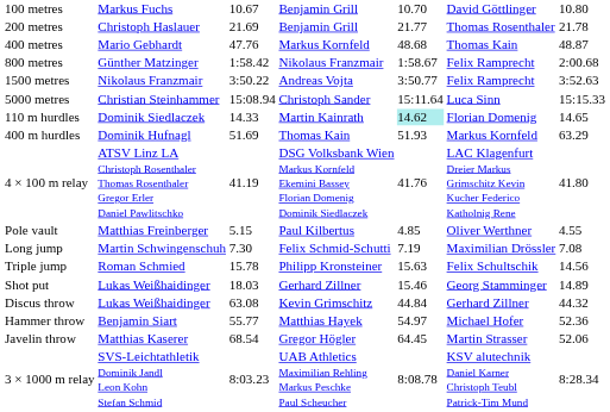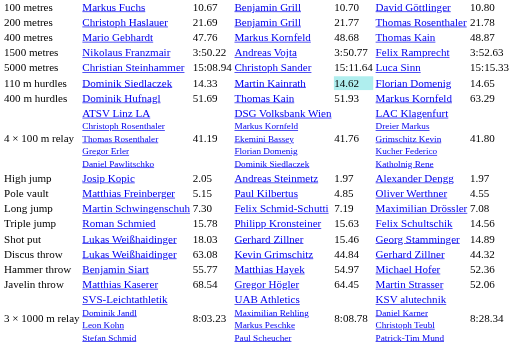 <table>
 <tr>
 <td>100 metres</td>
 <td><a href='#'>Markus Fuchs</a></td>
 <td>10.67</td>
 <td><a href='#'>Benjamin Grill</a></td>
 <td>10.70</td>
 <td><a href='#'>David Göttlinger</a></td>
 <td>10.80</td>
 </tr>
 <tr>
 <td>200 metres</td>
 <td><a href='#'>Christoph Haslauer</a></td>
 <td>21.69</td>
 <td><a href='#'>Benjamin Grill</a></td>
 <td>21.77</td>
 <td><a href='#'>Thomas Rosenthaler</a></td>
 <td>21.78</td>
 </tr>
 <tr>
 <td>400 metres</td>
 <td><a href='#'>Mario Gebhardt</a></td>
 <td>47.76</td>
 <td><a href='#'>Markus Kornfeld</a></td>
 <td>48.68</td>
 <td><a href='#'>Thomas Kain</a></td>
 <td>48.87</td>
-</tr>
-<tr>
-<td>800 metres</td>
-<td><a href='#'>Günther Matzinger</a></td>
-<td>1:58.42</td>
-<td><a href='#'>Nikolaus Franzmair</a></td>
-<td>1:58.67</td>
-<td><a href='#'>Felix Ramprecht</a></td>
-<td>2:00.68</td>
 </tr>
 <tr>
 <td>1500 metres</td>
 <td><a href='#'>Nikolaus Franzmair</a></td>
 <td>3:50.22</td>
 <td><a href='#'>Andreas Vojta</a></td>
 <td>3:50.77</td>
 <td><a href='#'>Felix Ramprecht</a></td>
 <td>3:52.63</td>
 </tr>
 <tr>
 <td>5000 metres</td>
 <td><a href='#'>Christian Steinhammer</a></td>
 <td>15:08.94</td>
 <td><a href='#'>Christoph Sander</a></td>
 <td>15:11.64</td>
 <td><a href='#'>Luca Sinn</a></td>
 <td>15:15.33</td>
 </tr>
 <tr>
 <td>110 m hurdles</td>
 <td><a href='#'>Dominik Siedlaczek</a></td>
 <td>14.33</td>
 <td><a href='#'>Martin Kainrath</a></td>
 <td style="background: paleturquoise;">14.62</td>
 <td><a href='#'>Florian Domenig</a></td>
 <td>14.65</td>
 </tr>
 <tr>
 <td>400 m hurdles</td>
 <td><a href='#'>Dominik Hufnagl</a></td>
 <td>51.69</td>
 <td><a href='#'>Thomas Kain</a></td>
 <td>51.93</td>
 <td><a href='#'>Markus Kornfeld</a></td>
 <td>63.29</td>
 </tr>
 <tr>
 <td>4 × 100 m relay</td>
 <td><a href='#'>ATSV Linz LA</a><br><small><a href='#'>Christoph Rosenthaler</a><br><a href='#'>Thomas Rosenthaler</a><br><a href='#'>Gregor Erler</a><br><a href='#'>Daniel Pawlitschko</a></small></td>
 <td>41.19</td>
 <td><a href='#'>DSG Volksbank Wien</a><br><small><a href='#'>Markus Kornfeld</a><br><a href='#'>Ekemini Bassey</a><br><a href='#'>Florian Domenig</a><br><a href='#'>Dominik Siedlaczek</a></small></td>
 <td>41.76</td>
 <td><a href='#'>LAC Klagenfurt</a><br><small><a href='#'>Dreier Markus</a><br><a href='#'>Grimschitz Kevin</a><br><a href='#'>Kucher Federico</a><br><a href='#'>Katholnig Rene</a></small></td>
 <td>41.80</td>
+</tr>
+<tr>
+<td>High jump</td>
+<td><a href='#'>Josip Kopic</a></td>
+<td>2.05</td>
+<td><a href='#'>Andreas Steinmetz</a></td>
+<td>1.97</td>
+<td><a href='#'>Alexander Dengg</a></td>
+<td>1.97</td>
 </tr>
 <tr>
 <td>Pole vault</td>
 <td><a href='#'>Matthias Freinberger</a></td>
 <td>5.15</td>
 <td><a href='#'>Paul Kilbertus</a></td>
 <td>4.85</td>
 <td><a href='#'>Oliver Werthner</a></td>
 <td>4.55</td>
 </tr>
 <tr>
 <td>Long jump</td>
 <td><a href='#'>Martin Schwingenschuh</a></td>
 <td>7.30</td>
 <td><a href='#'>Felix Schmid-Schutti</a></td>
 <td>7.19</td>
 <td><a href='#'>Maximilian Drössler</a></td>
 <td>7.08</td>
 </tr>
 <tr>
 <td>Triple jump</td>
 <td><a href='#'>Roman Schmied</a></td>
 <td>15.78</td>
 <td><a href='#'>Philipp Kronsteiner</a></td>
 <td>15.63</td>
 <td><a href='#'>Felix Schultschik</a></td>
 <td>14.56</td>
 </tr>
 <tr>
 <td>Shot put</td>
 <td><a href='#'>Lukas Weißhaidinger</a></td>
 <td>18.03</td>
 <td><a href='#'>Gerhard Zillner</a></td>
 <td>15.46</td>
 <td><a href='#'>Georg Stamminger</a></td>
 <td>14.89</td>
 </tr>
 <tr>
 <td>Discus throw</td>
 <td><a href='#'>Lukas Weißhaidinger</a></td>
 <td>63.08</td>
 <td><a href='#'>Kevin Grimschitz</a></td>
 <td>44.84</td>
 <td><a href='#'>Gerhard Zillner</a></td>
 <td>44.32</td>
 </tr>
 <tr>
 <td>Hammer throw</td>
 <td><a href='#'>Benjamin Siart</a></td>
 <td>55.77</td>
 <td><a href='#'>Matthias Hayek</a></td>
 <td>54.97</td>
 <td><a href='#'>Michael Hofer</a></td>
 <td>52.36</td>
 </tr>
 <tr>
 <td>Javelin throw</td>
 <td><a href='#'>Matthias Kaserer</a></td>
 <td>68.54</td>
 <td><a href='#'>Gregor Högler</a></td>
 <td>64.45</td>
 <td><a href='#'>Martin Strasser</a></td>
 <td>52.06</td>
 </tr>
 <tr>
 <td>3 × 1000 m relay</td>
 <td><a href='#'>SVS-Leichtathletik</a><br><small><a href='#'>Dominik Jandl</a><br><a href='#'>Leon Kohn</a><br><a href='#'>Stefan Schmid</a></small></td>
 <td>8:03.23</td>
 <td><a href='#'>UAB Athletics</a><br><small><a href='#'>Maximilian Rehling</a><br><a href='#'>Markus Peschke</a><br><a href='#'>Paul Scheucher</a></small></td>
 <td>8:08.78</td>
 <td><a href='#'>KSV alutechnik</a><br><small><a href='#'>Daniel Karner</a><br><a href='#'>Christoph Teubl</a><br><a href='#'>Patrick-Tim Mund</a></small></td>
 <td>8:28.34</td>
 </tr>
 </table>
